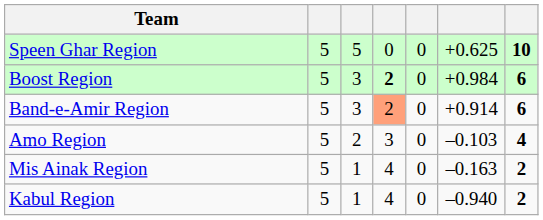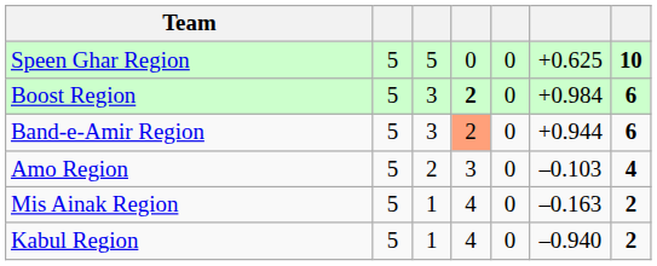 <table class="wikitable" style="text-align:center">
 <tr>
 <th style="width:250px">Team</th>
 <th width="20"></th>
 <th width="20"></th>
 <th width="20"></th>
 <th width="20"></th>
 <th width="50"></th>
 <th width="20"></th>
 </tr>
 <tr style="background:#cfc">
 <td style="text-align:left;"><a href='#'>Speen Ghar Region</a></td>
 <td>5</td>
 <td>5</td>
 <td>0</td>
 <td>0</td>
 <td>+0.625</td>
 <td><strong>10</strong></td>
 </tr>
 <tr style="background:#cfc">
 <td style="text-align:left;"><a href='#'>Boost Region</a></td>
 <td>5</td>
 <td>3</td>
 <td><strong>2</strong></td>
 <td>0</td>
 <td>+0.984</td>
 <td><strong>6</strong></td>
 </tr>
 <tr>
 <td style="text-align:left;"><a href='#'>Band-e-Amir Region</a></td>
 <td>5</td>
 <td>3</td>
 <td style="background: lightsalmon;">2</td>
 <td>0</td>
-<td>+0.914</td>
+<td>+0.944</td>
 <td><strong>6</strong></td>
 </tr>
 <tr>
 <td style="text-align:left;"><a href='#'>Amo Region</a></td>
 <td>5</td>
 <td>2</td>
 <td>3</td>
 <td>0</td>
 <td>–0.103</td>
 <td><strong>4</strong></td>
 </tr>
 <tr>
 <td style="text-align:left;"><a href='#'>Mis Ainak Region</a></td>
 <td>5</td>
 <td>1</td>
 <td>4</td>
 <td>0</td>
 <td>–0.163</td>
 <td><strong>2</strong></td>
 </tr>
 <tr>
 <td style="text-align:left;"><a href='#'>Kabul Region</a></td>
 <td>5</td>
 <td>1</td>
 <td>4</td>
 <td>0</td>
 <td>–0.940</td>
 <td><strong>2</strong></td>
 </tr>
 </table>
